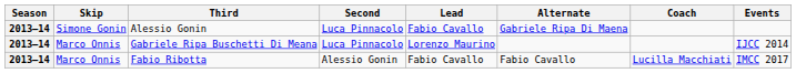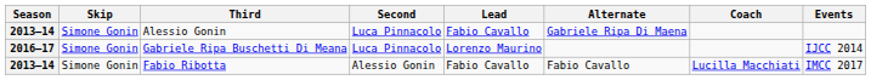 <table class="wikitable">
 <tr>
 <th scope="col" width="60">Season</th>
 <th scope="col">Skip</th>
 <th scope="col">Third</th>
 <th scope="col">Second</th>
 <th scope="col">Lead</th>
 <th scope="col">Alternate</th>
 <th scope="col">Coach</th>
 <th scope="col">Events</th>
 </tr>
 <tr>
 <th scope="row">2013–14</th>
 <td><a href='#'>Simone Gonin</a></td>
 <td>Alessio Gonin</td>
 <td><a href='#'>Luca Pinnacolo</a></td>
 <td><a href='#'>Fabio Cavallo</a></td>
 <td><a href='#'>Gabriele Ripa Di Maena</a></td>
 <td></td>
 <td></td>
 </tr>
 <tr>
-<th scope="row">2013–14</th>
-<td><a href='#'>Marco Onnis</a></td>
+<th scope="row">2016–17</th>
+<td><a href='#'>Simone Gonin</a></td>
 <td><a href='#'>Gabriele Ripa Buschetti Di Meana</a></td>
 <td><a href='#'>Luca Pinnacolo</a></td>
 <td><a href='#'>Lorenzo Maurino</a></td>
 <td></td>
 <td></td>
 <td><a href='#'>IJCC</a> 2014 </td>
 </tr>
 <tr>
 <th scope="row">2013–14</th>
-<td><a href='#'>Marco Onnis</a></td>
+<td>Simone Gonin</td>
 <td><a href='#'>Fabio Ribotta</a></td>
 <td>Alessio Gonin</td>
 <td>Fabio Cavallo</td>
 <td>Fabio Cavallo</td>
 <td><a href='#'>Lucilla Macchiati</a></td>
 <td><a href='#'>IMCC</a> 2017 </td>
 </tr>
 </table>
